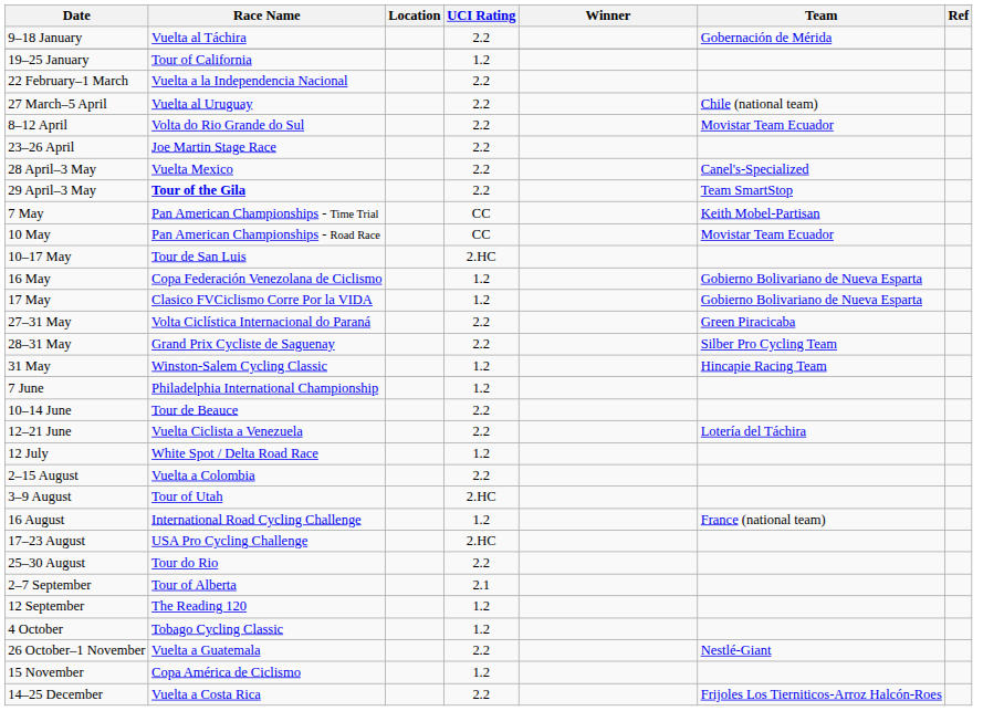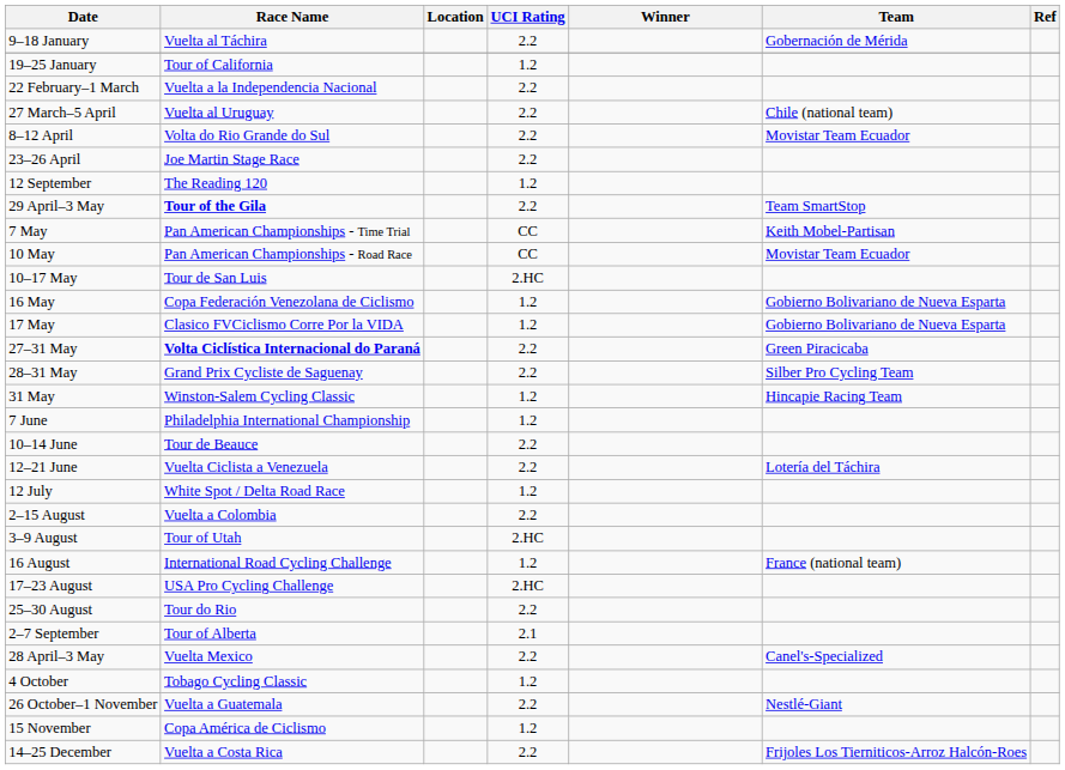 <table class="wikitable sortable">
 <tr>
 <th>Date</th>
 <th>Race Name</th>
 <th>Location</th>
 <th><a href='#'>UCI Rating</a></th>
 <th width=200px>Winner</th>
 <th>Team</th>
 <th>Ref</th>
 </tr>
 <tr>
 <td>9–18 January</td>
 <td><a href='#'>Vuelta al Táchira</a></td>
 <td></td>
 <td align=center>2.2</td>
 <td></td>
 <td><a href='#'>Gobernación de Mérida</a></td>
 <td align=center></td>
 </tr>
 <tr>
 </tr>
 <tr>
 <td>19–25 January</td>
 <td><a href='#'>Tour of California</a></td>
 <td></td>
 <td align=center>1.2</td>
 <td></td>
 <td></td>
 <td align=center></td>
 </tr>
 <tr>
 <td>22 February–1 March</td>
 <td><a href='#'>Vuelta a la Independencia Nacional</a></td>
 <td></td>
 <td align=center>2.2</td>
 <td></td>
 <td></td>
 <td align=center></td>
 </tr>
 <tr>
 <td>27 March–5 April</td>
 <td><a href='#'>Vuelta al Uruguay</a></td>
 <td></td>
 <td align=center>2.2</td>
 <td></td>
 <td><a href='#'>Chile</a> (national team)</td>
 <td align=center></td>
 </tr>
 <tr>
 <td>8–12 April</td>
 <td><a href='#'>Volta do Rio Grande do Sul</a></td>
 <td></td>
 <td align=center>2.2</td>
 <td></td>
 <td><a href='#'>Movistar Team Ecuador</a></td>
 <td align=center></td>
 </tr>
 <tr>
 <td>23–26 April</td>
 <td><a href='#'>Joe Martin Stage Race</a></td>
 <td></td>
 <td align=center>2.2</td>
 <td></td>
 <td></td>
 <td align=center></td>
 </tr>
 <tr>
-<td>28 April–3 May</td>
-<td><a href='#'>Vuelta Mexico</a></td>
+<td>12 September</td>
+<td><a href='#'>The Reading 120</a></td>
 <td></td>
-<td align=center>2.2</td>
+<td align=center>1.2</td>
 <td></td>
-<td><a href='#'>Canel's-Specialized</a></td>
+<td></td>
 <td align=center></td>
 </tr>
 <tr>
 <td>29 April–3 May</td>
 <td><strong><a href='#'>Tour of the Gila</a></strong></td>
 <td></td>
 <td align=center>2.2</td>
 <td></td>
 <td><a href='#'>Team SmartStop</a></td>
 <td align=center></td>
 </tr>
 <tr>
 <td>7 May</td>
 <td><a href='#'>Pan American Championships</a> - <small>Time Trial</small></td>
 <td></td>
 <td align=center>CC</td>
 <td></td>
 <td><a href='#'>Keith Mobel-Partisan</a></td>
 <td align=center></td>
 </tr>
 <tr>
 <td>10 May</td>
 <td><a href='#'>Pan American Championships</a> - <small>Road Race</small></td>
 <td></td>
 <td align=center>CC</td>
 <td></td>
 <td><a href='#'>Movistar Team Ecuador</a></td>
 <td align=center></td>
 </tr>
 <tr>
 <td>10–17 May</td>
 <td><a href='#'>Tour de San Luis</a></td>
 <td></td>
 <td align=center>2.HC</td>
 <td></td>
 <td></td>
 <td align=center></td>
 </tr>
 <tr>
 <td>16 May</td>
 <td><a href='#'>Copa Federación Venezolana de Ciclismo</a></td>
 <td></td>
 <td align=center>1.2</td>
 <td></td>
 <td><a href='#'>Gobierno Bolivariano de Nueva Esparta</a></td>
 <td align=center></td>
 </tr>
 <tr>
 <td>17 May</td>
 <td><a href='#'>Clasico FVCiclismo Corre Por la VIDA</a></td>
 <td></td>
 <td align=center>1.2</td>
 <td></td>
 <td><a href='#'>Gobierno Bolivariano de Nueva Esparta</a></td>
 <td align=center></td>
 </tr>
 <tr>
 <td>27–31 May</td>
-<td><a href='#'>Volta Ciclística Internacional do Paraná</a></td>
+<td><strong><a href='#'>Volta Ciclística Internacional do Paraná</a></strong></td>
 <td></td>
 <td align=center>2.2</td>
 <td></td>
 <td><a href='#'>Green Piracicaba</a></td>
 <td align=center></td>
 </tr>
 <tr>
 <td>28–31 May</td>
 <td><a href='#'>Grand Prix Cycliste de Saguenay</a></td>
 <td></td>
 <td align=center>2.2</td>
 <td></td>
 <td><a href='#'>Silber Pro Cycling Team</a></td>
 <td align=center></td>
 </tr>
 <tr>
 <td>31 May</td>
 <td><a href='#'>Winston-Salem Cycling Classic</a></td>
 <td></td>
 <td align=center>1.2</td>
 <td></td>
 <td><a href='#'>Hincapie Racing Team</a></td>
 <td align=center></td>
 </tr>
 <tr>
 <td>7 June</td>
 <td><a href='#'>Philadelphia International Championship</a></td>
 <td></td>
 <td align=center>1.2</td>
 <td></td>
 <td></td>
 <td align=center></td>
 </tr>
 <tr>
 <td>10–14 June</td>
 <td><a href='#'>Tour de Beauce</a></td>
 <td></td>
 <td align=center>2.2</td>
 <td></td>
 <td></td>
 <td align=center></td>
 </tr>
 <tr>
 <td>12–21 June</td>
 <td><a href='#'>Vuelta Ciclista a Venezuela</a></td>
 <td></td>
 <td align=center>2.2</td>
 <td></td>
 <td><a href='#'>Lotería del Táchira</a></td>
 <td align=center></td>
 </tr>
 <tr>
 <td>12 July</td>
 <td><a href='#'>White Spot / Delta Road Race</a></td>
 <td></td>
 <td align=center>1.2</td>
 <td></td>
 <td></td>
 <td align=center></td>
 </tr>
 <tr>
 <td>2–15 August</td>
 <td><a href='#'>Vuelta a Colombia</a></td>
 <td></td>
 <td align=center>2.2</td>
 <td></td>
 <td></td>
 <td align=center></td>
 </tr>
 <tr>
 <td>3–9 August</td>
 <td><a href='#'>Tour of Utah</a></td>
 <td></td>
 <td align=center>2.HC</td>
 <td></td>
 <td></td>
 <td align=center></td>
 </tr>
 <tr>
 <td>16 August</td>
 <td><a href='#'>International Road Cycling Challenge</a></td>
 <td></td>
 <td align=center>1.2</td>
 <td></td>
 <td><a href='#'>France</a> (national team)</td>
 <td align=center></td>
 </tr>
 <tr>
 <td>17–23 August</td>
 <td><a href='#'>USA Pro Cycling Challenge</a></td>
 <td></td>
 <td align=center>2.HC</td>
 <td></td>
 <td></td>
 <td align=center></td>
 </tr>
 <tr>
 <td>25–30 August</td>
 <td><a href='#'>Tour do Rio</a></td>
 <td></td>
 <td align=center>2.2</td>
 <td></td>
 <td></td>
 <td align=center></td>
 </tr>
 <tr>
 <td>2–7 September</td>
 <td><a href='#'>Tour of Alberta</a></td>
 <td></td>
 <td align=center>2.1</td>
 <td></td>
 <td></td>
 <td align=center></td>
 </tr>
 <tr>
-<td>12 September</td>
-<td><a href='#'>The Reading 120</a></td>
+<td>28 April–3 May</td>
+<td><a href='#'>Vuelta Mexico</a></td>
 <td></td>
-<td align=center>1.2</td>
+<td align=center>2.2</td>
 <td></td>
-<td></td>
+<td><a href='#'>Canel's-Specialized</a></td>
 <td align=center></td>
 </tr>
 <tr>
 <td>4 October</td>
 <td><a href='#'>Tobago Cycling Classic</a></td>
 <td></td>
 <td align=center>1.2</td>
 <td></td>
 <td></td>
 <td align=center></td>
 </tr>
 <tr>
 <td>26 October–1 November</td>
 <td><a href='#'>Vuelta a Guatemala</a></td>
 <td></td>
 <td align=center>2.2</td>
 <td></td>
 <td><a href='#'>Nestlé-Giant</a></td>
 <td align=center></td>
 </tr>
 <tr>
 <td>15 November</td>
 <td><a href='#'>Copa América de Ciclismo</a></td>
 <td></td>
 <td align=center>1.2</td>
 <td></td>
 <td></td>
 <td align=center></td>
 </tr>
 <tr>
 <td>14–25 December</td>
 <td><a href='#'>Vuelta a Costa Rica</a></td>
 <td></td>
 <td align=center>2.2</td>
 <td></td>
 <td><a href='#'>Frijoles Los Tierniticos-Arroz Halcón-Roes</a></td>
 <td align=center></td>
 </tr>
 </table>
